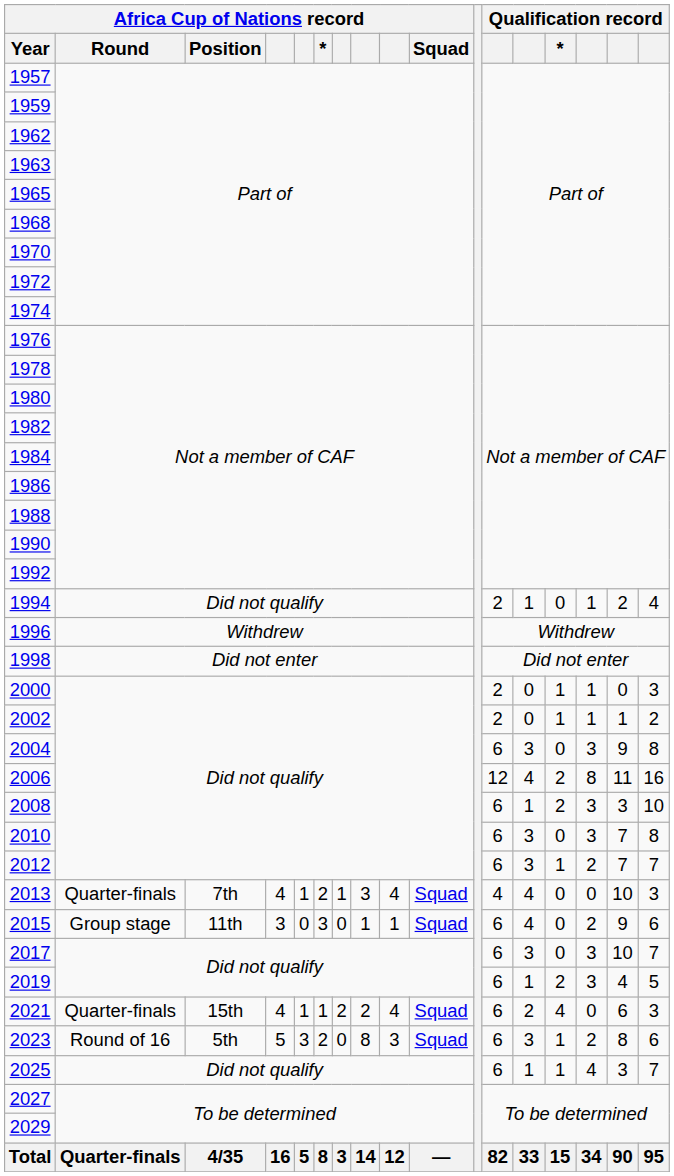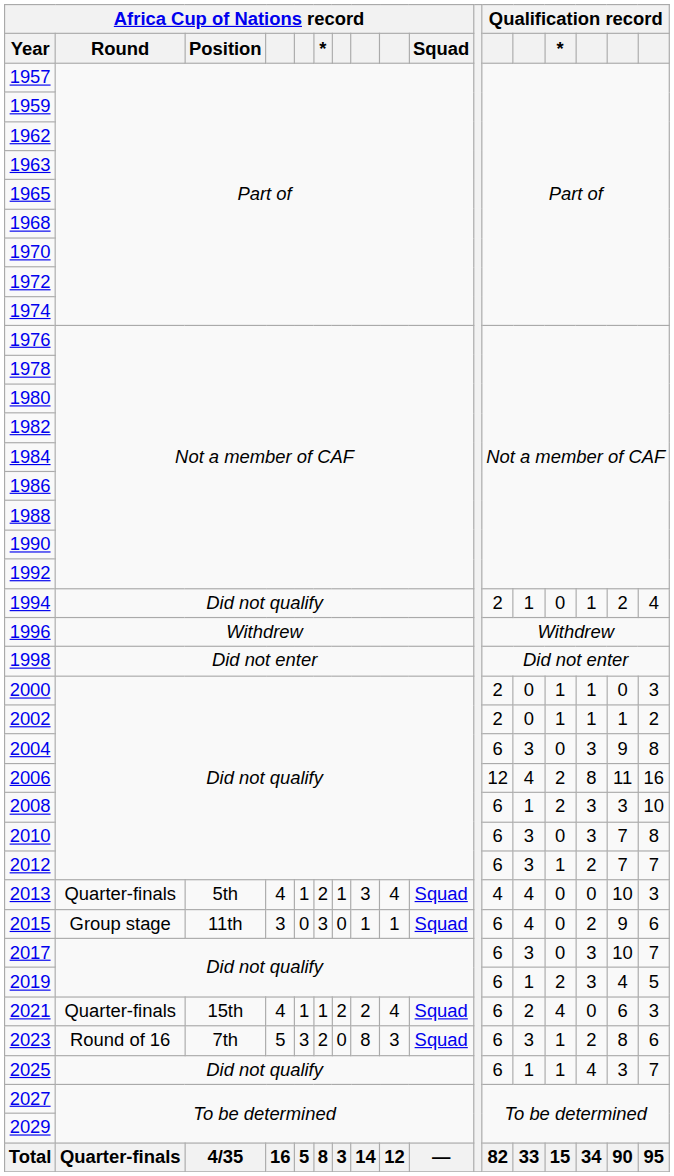 <table class="wikitable" style="text-align: center;font-size:100%;">
 <tr>
 <th colspan=10><a href='#'>Africa Cup of Nations</a> record</th>
 <th rowspan=41></th>
 <th colspan=10>Qualification record</th>
 </tr>
 <tr>
 <th>Year</th>
 <th>Round</th>
 <th>Position</th>
 <th></th>
 <th></th>
 <th>*</th>
 <th></th>
 <th></th>
 <th></th>
 <th>Squad</th>
 <th></th>
 <th></th>
 <th>*</th>
 <th></th>
 <th></th>
 <th></th>
 </tr>
 <tr>
 <td> <a href='#'>1957</a></td>
 <td rowspan=9 colspan="9"><em>Part of </em></td>
 <td rowspan=9 colspan="9"><em>Part of </em></td>
 </tr>
 <tr>
 <td> <a href='#'>1959</a></td>
 </tr>
 <tr>
 <td> <a href='#'>1962</a></td>
 </tr>
 <tr>
 <td> <a href='#'>1963</a></td>
 </tr>
 <tr>
 <td> <a href='#'>1965</a></td>
 </tr>
 <tr>
 <td> <a href='#'>1968</a></td>
 </tr>
 <tr>
 <td> <a href='#'>1970</a></td>
 </tr>
 <tr>
 <td> <a href='#'>1972</a></td>
 </tr>
 <tr>
 <td> <a href='#'>1974</a></td>
 </tr>
 <tr>
 <td> <a href='#'>1976</a></td>
 <td rowspan=9 colspan="9"><em>Not a member of CAF</em></td>
 <td rowspan=9 colspan="9"><em>Not a member of CAF</em></td>
 </tr>
 <tr>
 <td> <a href='#'>1978</a></td>
 </tr>
 <tr>
 <td> <a href='#'>1980</a></td>
 </tr>
 <tr>
 <td> <a href='#'>1982</a></td>
 </tr>
 <tr>
 <td> <a href='#'>1984</a></td>
 </tr>
 <tr>
 <td> <a href='#'>1986</a></td>
 </tr>
 <tr>
 <td> <a href='#'>1988</a></td>
 </tr>
 <tr>
 <td> <a href='#'>1990</a></td>
 </tr>
 <tr>
 <td> <a href='#'>1992</a></td>
 </tr>
 <tr>
 <td> <a href='#'>1994</a></td>
 <td colspan="9"><em>Did not qualify</em></td>
 <td>2</td>
 <td>1</td>
 <td>0</td>
 <td>1</td>
 <td>2</td>
 <td>4</td>
 </tr>
 <tr>
 <td> <a href='#'>1996</a></td>
 <td colspan="9"><em>Withdrew</em></td>
 <td colspan="9"><em>Withdrew</em></td>
 </tr>
 <tr>
 <td> <a href='#'>1998</a></td>
 <td colspan="9"><em>Did not enter</em></td>
 <td colspan="9"><em>Did not enter</em></td>
 </tr>
 <tr>
 <td>  <a href='#'>2000</a></td>
 <td rowspan=7 colspan="9"><em>Did not qualify</em></td>
 <td>2</td>
 <td>0</td>
 <td>1</td>
 <td>1</td>
 <td>0</td>
 <td>3</td>
 </tr>
 <tr>
 <td> <a href='#'>2002</a></td>
 <td>2</td>
 <td>0</td>
 <td>1</td>
 <td>1</td>
 <td>1</td>
 <td>2</td>
 </tr>
 <tr>
 <td> <a href='#'>2004</a></td>
 <td>6</td>
 <td>3</td>
 <td>0</td>
 <td>3</td>
 <td>9</td>
 <td>8</td>
 </tr>
 <tr>
 <td> <a href='#'>2006</a></td>
 <td>12</td>
 <td>4</td>
 <td>2</td>
 <td>8</td>
 <td>11</td>
 <td>16</td>
 </tr>
 <tr>
 <td> <a href='#'>2008</a></td>
 <td>6</td>
 <td>1</td>
 <td>2</td>
 <td>3</td>
 <td>3</td>
 <td>10</td>
 </tr>
 <tr>
 <td> <a href='#'>2010</a></td>
 <td>6</td>
 <td>3</td>
 <td>0</td>
 <td>3</td>
 <td>7</td>
 <td>8</td>
 </tr>
 <tr>
 <td>  <a href='#'>2012</a></td>
 <td>6</td>
 <td>3</td>
 <td>1</td>
 <td>2</td>
 <td>7</td>
 <td>7</td>
 </tr>
 <tr>
 <td> <a href='#'>2013</a></td>
 <td>Quarter-finals</td>
-<td>7th</td>
+<td>5th</td>
 <td>4</td>
 <td>1</td>
 <td>2</td>
 <td>1</td>
 <td>3</td>
 <td>4</td>
 <td><a href='#'>Squad</a></td>
 <td>4</td>
 <td>4</td>
 <td>0</td>
 <td>0</td>
 <td>10</td>
 <td>3</td>
 </tr>
 <tr>
 <td> <a href='#'>2015</a></td>
 <td>Group stage</td>
 <td>11th</td>
 <td>3</td>
 <td>0</td>
 <td>3</td>
 <td>0</td>
 <td>1</td>
 <td>1</td>
 <td><a href='#'>Squad</a></td>
 <td>6</td>
 <td>4</td>
 <td>0</td>
 <td>2</td>
 <td>9</td>
 <td>6</td>
 </tr>
 <tr>
 <td> <a href='#'>2017</a></td>
 <td colspan=9 rowspan=2><em>Did not qualify</em></td>
 <td>6</td>
 <td>3</td>
 <td>0</td>
 <td>3</td>
 <td>10</td>
 <td>7</td>
 </tr>
 <tr>
 <td> <a href='#'>2019</a></td>
 <td>6</td>
 <td>1</td>
 <td>2</td>
 <td>3</td>
 <td>4</td>
 <td>5</td>
 </tr>
 <tr>
 <td> <a href='#'>2021</a></td>
 <td>Quarter-finals</td>
 <td>15th</td>
 <td>4</td>
 <td>1</td>
 <td>1</td>
 <td>2</td>
 <td>2</td>
 <td>4</td>
 <td><a href='#'>Squad</a></td>
 <td>6</td>
 <td>2</td>
 <td>4</td>
 <td>0</td>
 <td>6</td>
 <td>3</td>
 </tr>
 <tr>
 <td> <a href='#'>2023</a></td>
 <td>Round of 16</td>
-<td>5th</td>
+<td>7th</td>
 <td>5</td>
 <td>3</td>
 <td>2</td>
 <td>0</td>
 <td>8</td>
 <td>3</td>
 <td><a href='#'>Squad</a></td>
 <td>6</td>
 <td>3</td>
 <td>1</td>
 <td>2</td>
 <td>8</td>
 <td>6</td>
 </tr>
 <tr>
 <td> <a href='#'>2025</a></td>
 <td colspan="9"><em>Did not qualify </em></td>
 <td>6</td>
 <td>1</td>
 <td>1</td>
 <td>4</td>
 <td>3</td>
 <td>7</td>
 </tr>
 <tr>
 <td>   <a href='#'>2027</a></td>
 <td colspan=9 rowspan=2><em> To be determined</em></td>
 <td colspan=9 rowspan=2><em> To be determined</em></td>
 </tr>
 <tr>
 <td> <a href='#'>2029</a></td>
 </tr>
 <tr>
 <th>Total</th>
 <th><strong>Quarter-finals</strong></th>
 <th>4/35</th>
 <th>16</th>
 <th>5</th>
 <th>8</th>
 <th>3</th>
 <th>14</th>
 <th>12</th>
 <th>—</th>
 <th>82</th>
 <th>33</th>
 <th>15</th>
 <th>34</th>
 <th>90</th>
 <th>95</th>
 </tr>
 </table>
